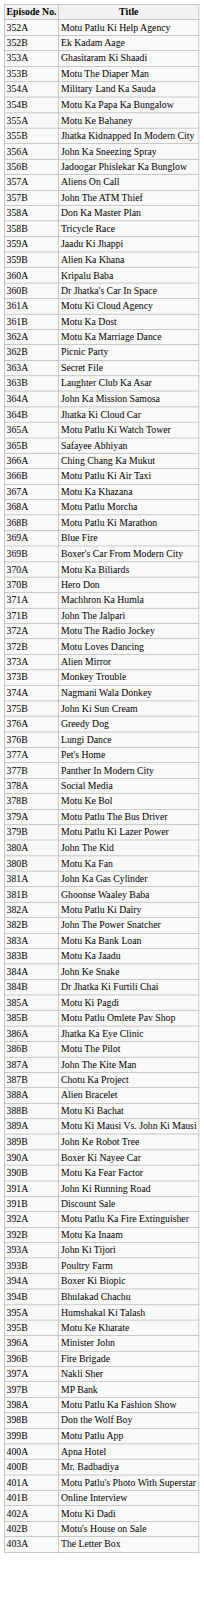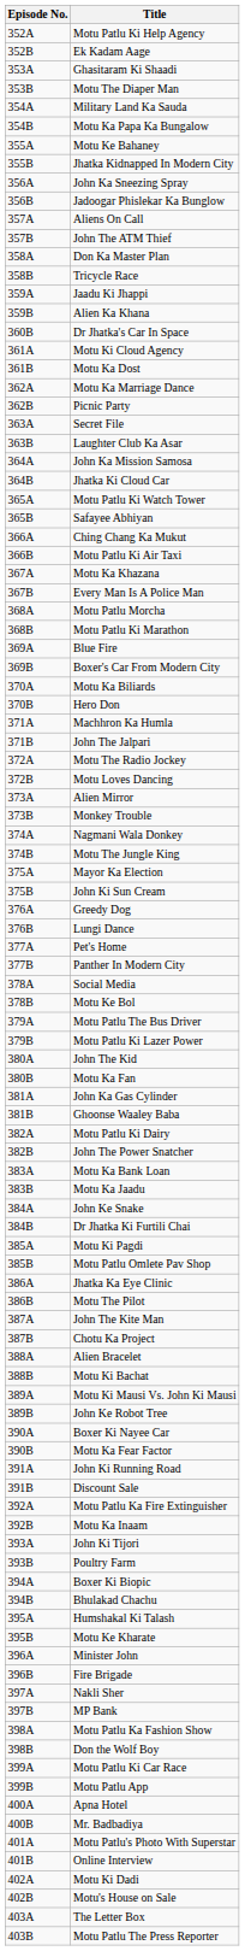 <table class="wikitable">
 <tr>
 <th>Episode No.</th>
 <th>Title</th>
 </tr>
 <tr>
 <td>352A</td>
 <td>Motu Patlu Ki Help Agency</td>
 </tr>
 <tr>
 <td>352B</td>
 <td>Ek Kadam Aage</td>
 </tr>
 <tr>
 <td>353A</td>
 <td>Ghasitaram Ki Shaadi</td>
 </tr>
 <tr>
 <td>353B</td>
 <td>Motu The Diaper Man</td>
 </tr>
 <tr>
 <td>354A</td>
 <td>Military Land Ka Sauda</td>
 </tr>
 <tr>
 <td>354B</td>
 <td>Motu Ka Papa Ka Bungalow</td>
 </tr>
 <tr>
 <td>355A</td>
 <td>Motu Ke Bahaney</td>
 </tr>
 <tr>
 <td>355B</td>
 <td>Jhatka Kidnapped In Modern City</td>
 </tr>
 <tr>
 <td>356A</td>
 <td>John Ka Sneezing Spray</td>
 </tr>
 <tr>
 <td>356B</td>
 <td>Jadoogar Phislekar Ka Bunglow</td>
 </tr>
 <tr>
 <td>357A</td>
 <td>Aliens On Call</td>
 </tr>
 <tr>
 <td>357B</td>
 <td>John The ATM Thief</td>
 </tr>
 <tr>
 <td>358A</td>
 <td>Don Ka Master Plan</td>
 </tr>
 <tr>
 <td>358B</td>
 <td>Tricycle Race</td>
 </tr>
 <tr>
 <td>359A</td>
 <td>Jaadu Ki Jhappi</td>
 </tr>
 <tr>
 <td>359B</td>
 <td>Alien Ka Khana</td>
 </tr>
 <tr>
-<td>360A</td>
-<td>Kripalu Baba</td>
-</tr>
-<tr>
 <td>360B</td>
 <td>Dr Jhatka's Car In Space</td>
 </tr>
 <tr>
 <td>361A</td>
 <td>Motu Ki Cloud Agency</td>
 </tr>
 <tr>
 <td>361B</td>
 <td>Motu Ka Dost</td>
 </tr>
 <tr>
 <td>362A</td>
 <td>Motu Ka Marriage Dance</td>
 </tr>
 <tr>
 <td>362B</td>
 <td>Picnic Party</td>
 </tr>
 <tr>
 <td>363A</td>
 <td>Secret File</td>
 </tr>
 <tr>
 <td>363B</td>
 <td>Laughter Club Ka Asar</td>
 </tr>
 <tr>
 <td>364A</td>
 <td>John Ka Mission Samosa</td>
 </tr>
 <tr>
 <td>364B</td>
 <td>Jhatka Ki Cloud Car</td>
 </tr>
 <tr>
 <td>365A</td>
 <td>Motu Patlu Ki Watch Tower</td>
 </tr>
 <tr>
 <td>365B</td>
 <td>Safayee Abhiyan</td>
 </tr>
 <tr>
 <td>366A</td>
 <td>Ching Chang Ka Mukut</td>
 </tr>
 <tr>
 <td>366B</td>
 <td>Motu Patlu Ki Air Taxi</td>
 </tr>
 <tr>
 <td>367A</td>
 <td>Motu Ka Khazana</td>
 </tr>
 <tr>
+<td>367B</td>
+<td>Every Man Is A Police Man</td>
+</tr>
+<tr>
 <td>368A</td>
 <td>Motu Patlu Morcha</td>
 </tr>
 <tr>
 <td>368B</td>
 <td>Motu Patlu Ki Marathon</td>
 </tr>
 <tr>
 <td>369A</td>
 <td>Blue Fire</td>
 </tr>
 <tr>
 <td>369B</td>
 <td>Boxer's Car From Modern City</td>
 </tr>
 <tr>
 <td>370A</td>
 <td>Motu Ka Biliards</td>
 </tr>
 <tr>
 <td>370B</td>
 <td>Hero Don</td>
 </tr>
 <tr>
 <td>371A</td>
 <td>Machhron Ka Humla</td>
 </tr>
 <tr>
 <td>371B</td>
 <td>John The Jalpari</td>
 </tr>
 <tr>
 <td>372A</td>
 <td>Motu The Radio Jockey</td>
 </tr>
 <tr>
 <td>372B</td>
 <td>Motu Loves Dancing</td>
 </tr>
 <tr>
 <td>373A</td>
 <td>Alien Mirror</td>
 </tr>
 <tr>
 <td>373B</td>
 <td>Monkey Trouble</td>
 </tr>
 <tr>
 <td>374A</td>
 <td>Nagmani Wala Donkey</td>
+</tr>
+<tr>
+<td>374B</td>
+<td>Motu The Jungle King</td>
+</tr>
+<tr>
+<td>375A</td>
+<td>Mayor Ka Election</td>
 </tr>
 <tr>
 <td>375B</td>
 <td>John Ki Sun Cream</td>
 </tr>
 <tr>
 <td>376A</td>
 <td>Greedy Dog</td>
 </tr>
 <tr>
 <td>376B</td>
 <td>Lungi Dance</td>
 </tr>
 <tr>
 <td>377A</td>
 <td>Pet's Home</td>
 </tr>
 <tr>
 <td>377B</td>
 <td>Panther In Modern City</td>
 </tr>
 <tr>
 <td>378A</td>
 <td>Social Media</td>
 </tr>
 <tr>
 <td>378B</td>
 <td>Motu Ke Bol</td>
 </tr>
 <tr>
 <td>379A</td>
 <td>Motu Patlu The Bus Driver</td>
 </tr>
 <tr>
 <td>379B</td>
 <td>Motu Patlu Ki Lazer Power</td>
 </tr>
 <tr>
 <td>380A</td>
 <td>John The Kid</td>
 </tr>
 <tr>
 <td>380B</td>
 <td>Motu Ka Fan</td>
 </tr>
 <tr>
 <td>381A</td>
 <td>John Ka Gas Cylinder</td>
 </tr>
 <tr>
 <td>381B</td>
 <td>Ghoonse Waaley Baba</td>
 </tr>
 <tr>
 <td>382A</td>
 <td>Motu Patlu Ki Dairy</td>
 </tr>
 <tr>
 <td>382B</td>
 <td>John The Power Snatcher</td>
 </tr>
 <tr>
 <td>383A</td>
 <td>Motu Ka Bank Loan</td>
 </tr>
 <tr>
 <td>383B</td>
 <td>Motu Ka Jaadu</td>
 </tr>
 <tr>
 <td>384A</td>
 <td>John Ke Snake</td>
 </tr>
 <tr>
 <td>384B</td>
 <td>Dr Jhatka Ki Furtili Chai</td>
 </tr>
 <tr>
 <td>385A</td>
 <td>Motu Ki Pagdi</td>
 </tr>
 <tr>
 <td>385B</td>
 <td>Motu Patlu Omlete Pav Shop</td>
 </tr>
 <tr>
 <td>386A</td>
 <td>Jhatka Ka Eye Clinic</td>
 </tr>
 <tr>
 <td>386B</td>
 <td>Motu The Pilot</td>
 </tr>
 <tr>
 <td>387A</td>
 <td>John The Kite Man</td>
 </tr>
 <tr>
 <td>387B</td>
 <td>Chotu Ka Project</td>
 </tr>
 <tr>
 <td>388A</td>
 <td>Alien Bracelet</td>
 </tr>
 <tr>
 <td>388B</td>
 <td>Motu Ki Bachat</td>
 </tr>
 <tr>
 <td>389A</td>
 <td>Motu Ki Mausi Vs. John Ki Mausi</td>
 </tr>
 <tr>
 <td>389B</td>
 <td>John Ke Robot Tree</td>
 </tr>
 <tr>
 <td>390A</td>
 <td>Boxer Ki Nayee Car</td>
 </tr>
 <tr>
 <td>390B</td>
 <td>Motu Ka Fear Factor</td>
 </tr>
 <tr>
 <td>391A</td>
 <td>John Ki Running Road</td>
 </tr>
 <tr>
 <td>391B</td>
 <td>Discount Sale</td>
 </tr>
 <tr>
 <td>392A</td>
 <td>Motu Patlu Ka Fire Extinguisher</td>
 </tr>
 <tr>
 <td>392B</td>
 <td>Motu Ka Inaam</td>
 </tr>
 <tr>
 <td>393A</td>
 <td>John Ki Tijori</td>
 </tr>
 <tr>
 <td>393B</td>
 <td>Poultry Farm</td>
 </tr>
 <tr>
 <td>394A</td>
 <td>Boxer Ki Biopic</td>
 </tr>
 <tr>
 <td>394B</td>
 <td>Bhulakad Chachu</td>
 </tr>
 <tr>
 <td>395A</td>
 <td>Humshakal Ki Talash</td>
 </tr>
 <tr>
 <td>395B</td>
 <td>Motu Ke Kharate</td>
 </tr>
 <tr>
 <td>396A</td>
 <td>Minister John</td>
 </tr>
 <tr>
 <td>396B</td>
 <td>Fire Brigade</td>
 </tr>
 <tr>
 <td>397A</td>
 <td>Nakli Sher</td>
 </tr>
 <tr>
 <td>397B</td>
 <td>MP Bank</td>
 </tr>
 <tr>
 <td>398A</td>
 <td>Motu Patlu Ka Fashion Show</td>
 </tr>
 <tr>
 <td>398B</td>
 <td>Don the Wolf Boy</td>
 </tr>
 <tr>
+<td>399A</td>
+<td>Motu Patlu Ki Car Race</td>
+</tr>
+<tr>
 <td>399B</td>
 <td>Motu Patlu App</td>
 </tr>
 <tr>
 <td>400A</td>
 <td>Apna Hotel</td>
 </tr>
 <tr>
 <td>400B</td>
 <td>Mr. Badbadiya</td>
 </tr>
 <tr>
 <td>401A</td>
 <td>Motu Patlu's Photo With Superstar</td>
 </tr>
 <tr>
 <td>401B</td>
 <td>Online Interview</td>
 </tr>
 <tr>
 <td>402A</td>
 <td>Motu Ki Dadi</td>
 </tr>
 <tr>
 <td>402B</td>
 <td>Motu's House on Sale</td>
 </tr>
 <tr>
 <td>403A</td>
 <td>The Letter Box</td>
 </tr>
+<tr>
+<td>403B</td>
+<td>Motu Patlu The Press Reporter</td>
+</tr>
 </table>
